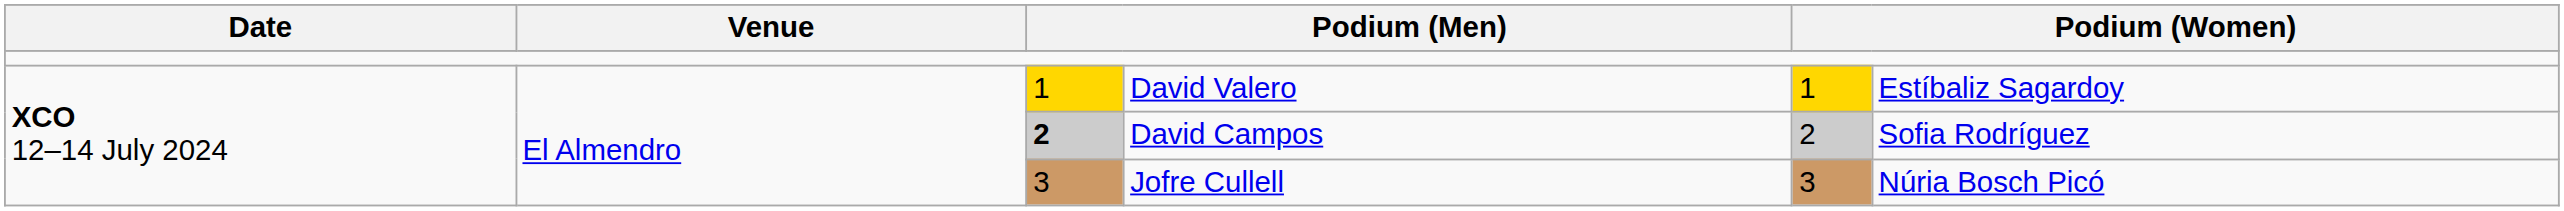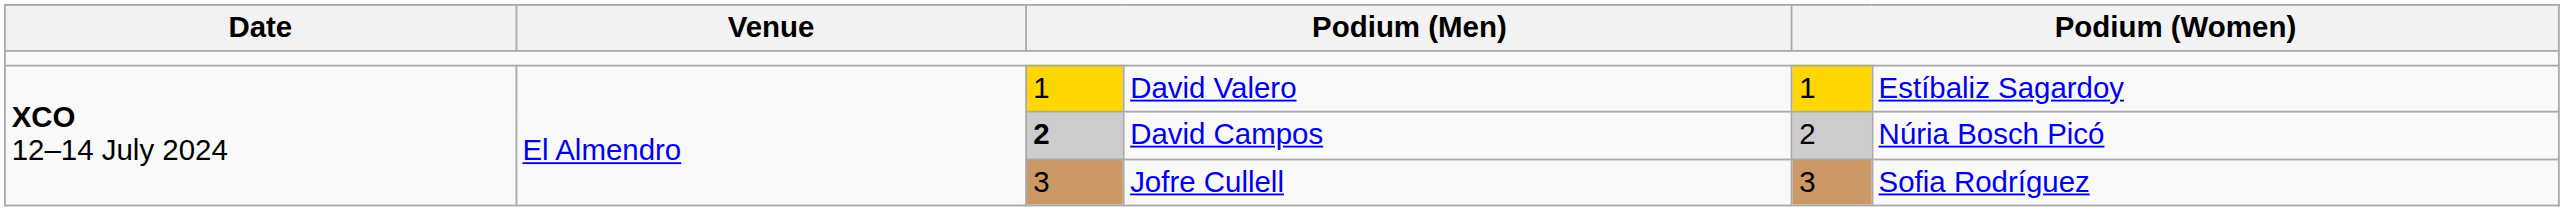 <table class="wikitable" width=70%>
 <tr>
 <th>Date</th>
 <th width=20%>Venue</th>
 <th colspan=2 width=30%>Podium (Men)</th>
 <th colspan=2 width=30%>Podium (Women)</th>
 </tr>
 <tr>
 <td colspan=6></td>
 </tr>
 <tr>
 <td rowspan=3><strong>XCO</strong> <br> 12–14 July 2024</td>
 <td rowspan=3><br><a href='#'>El Almendro</a></td>
 <td bgcolor=FFD700>1</td>
 <td><a href='#'>David Valero</a></td>
 <td bgcolor=FFD700>1</td>
 <td><a href='#'>Estíbaliz Sagardoy</a></td>
 </tr>
 <tr>
 <td bgcolor=CCCCCC><strong>2</strong></td>
 <td><a href='#'>David Campos</a></td>
 <td bgcolor=CCCCCC>2</td>
-<td><a href='#'>Sofia Rodríguez</a></td>
+<td><a href='#'>Núria Bosch Picó</a></td>
 </tr>
 <tr>
 <td bgcolor=CC9966>3</td>
 <td><a href='#'>Jofre Cullell</a></td>
 <td bgcolor=CC9966>3</td>
-<td><a href='#'>Núria Bosch Picó</a></td>
+<td><a href='#'>Sofia Rodríguez</a></td>
 </tr>
 </table>
